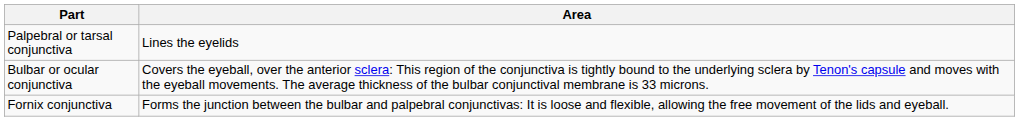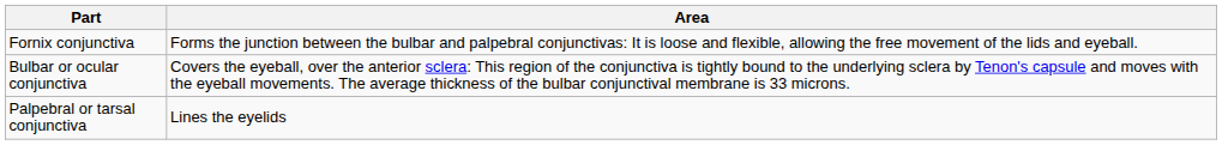 <table class="wikitable">
 <tr>
 <th>Part</th>
 <th>Area</th>
 </tr>
 <tr>
-<td>Palpebral or tarsal conjunctiva</td>
-<td>Lines the eyelids</td>
+<td>Fornix conjunctiva</td>
+<td>Forms the junction between the bulbar and palpebral conjunctivas:  It is loose and flexible, allowing the free movement of the lids and eyeball.</td>
 </tr>
 <tr>
 <td>Bulbar or ocular conjunctiva</td>
 <td>Covers the eyeball, over the anterior <a href='#'>sclera</a>: This region of the conjunctiva is tightly bound to the underlying sclera by <a href='#'>Tenon's capsule</a> and moves with the eyeball movements. The average thickness of the bulbar conjunctival membrane is 33 microns.</td>
 </tr>
 <tr>
-<td>Fornix conjunctiva</td>
-<td>Forms the junction between the bulbar and palpebral conjunctivas:  It is loose and flexible, allowing the free movement of the lids and eyeball.</td>
+<td>Palpebral or tarsal conjunctiva</td>
+<td>Lines the eyelids</td>
 </tr>
 </table>
